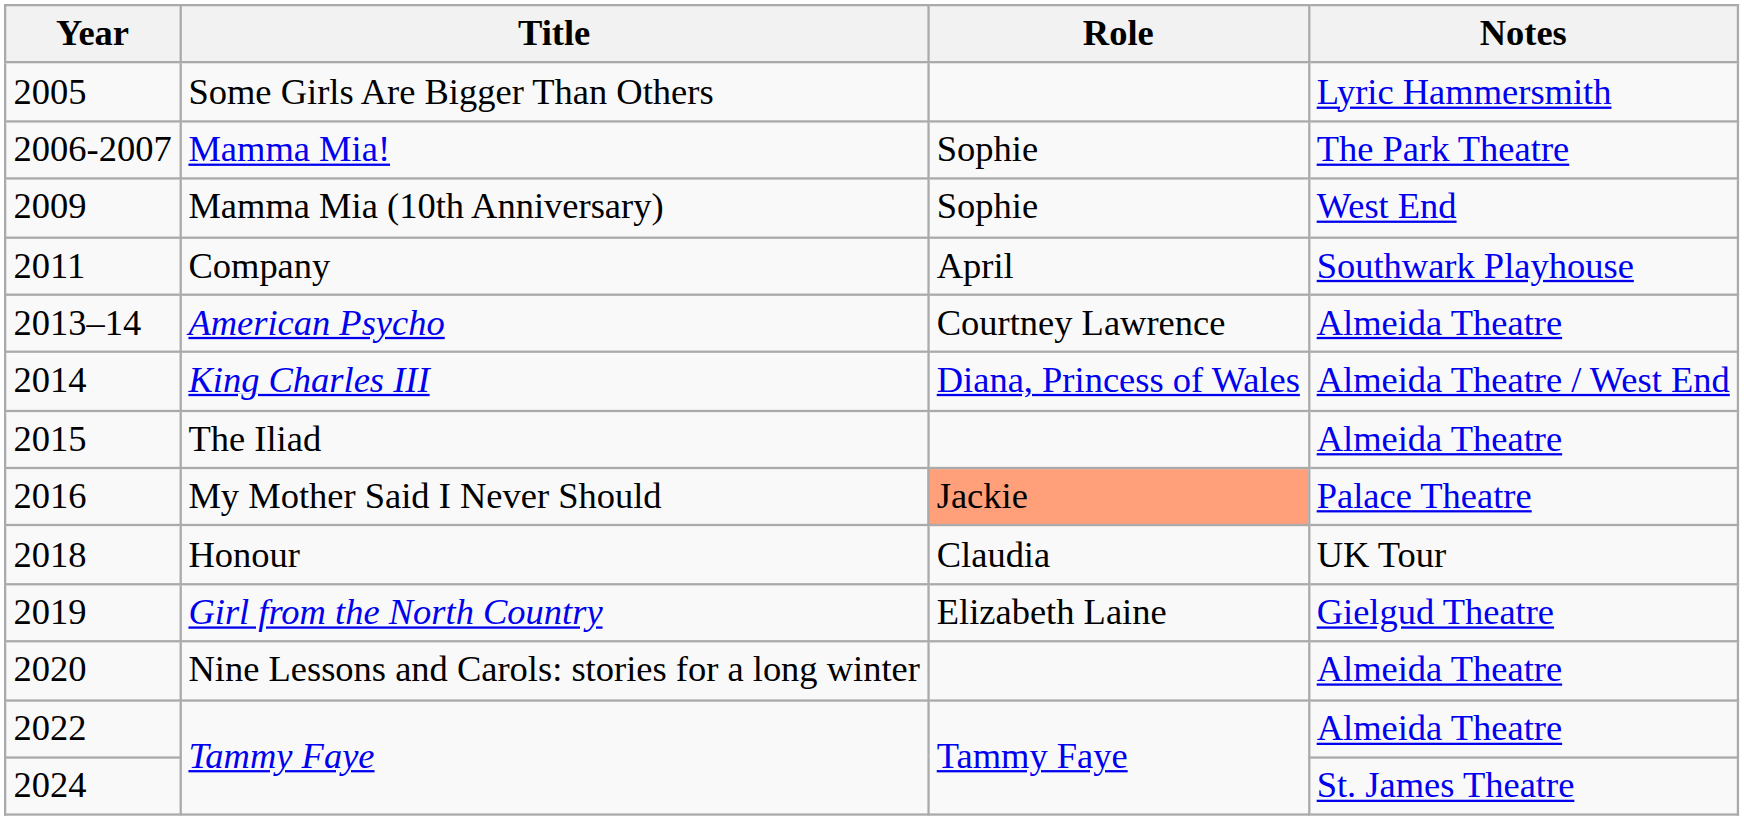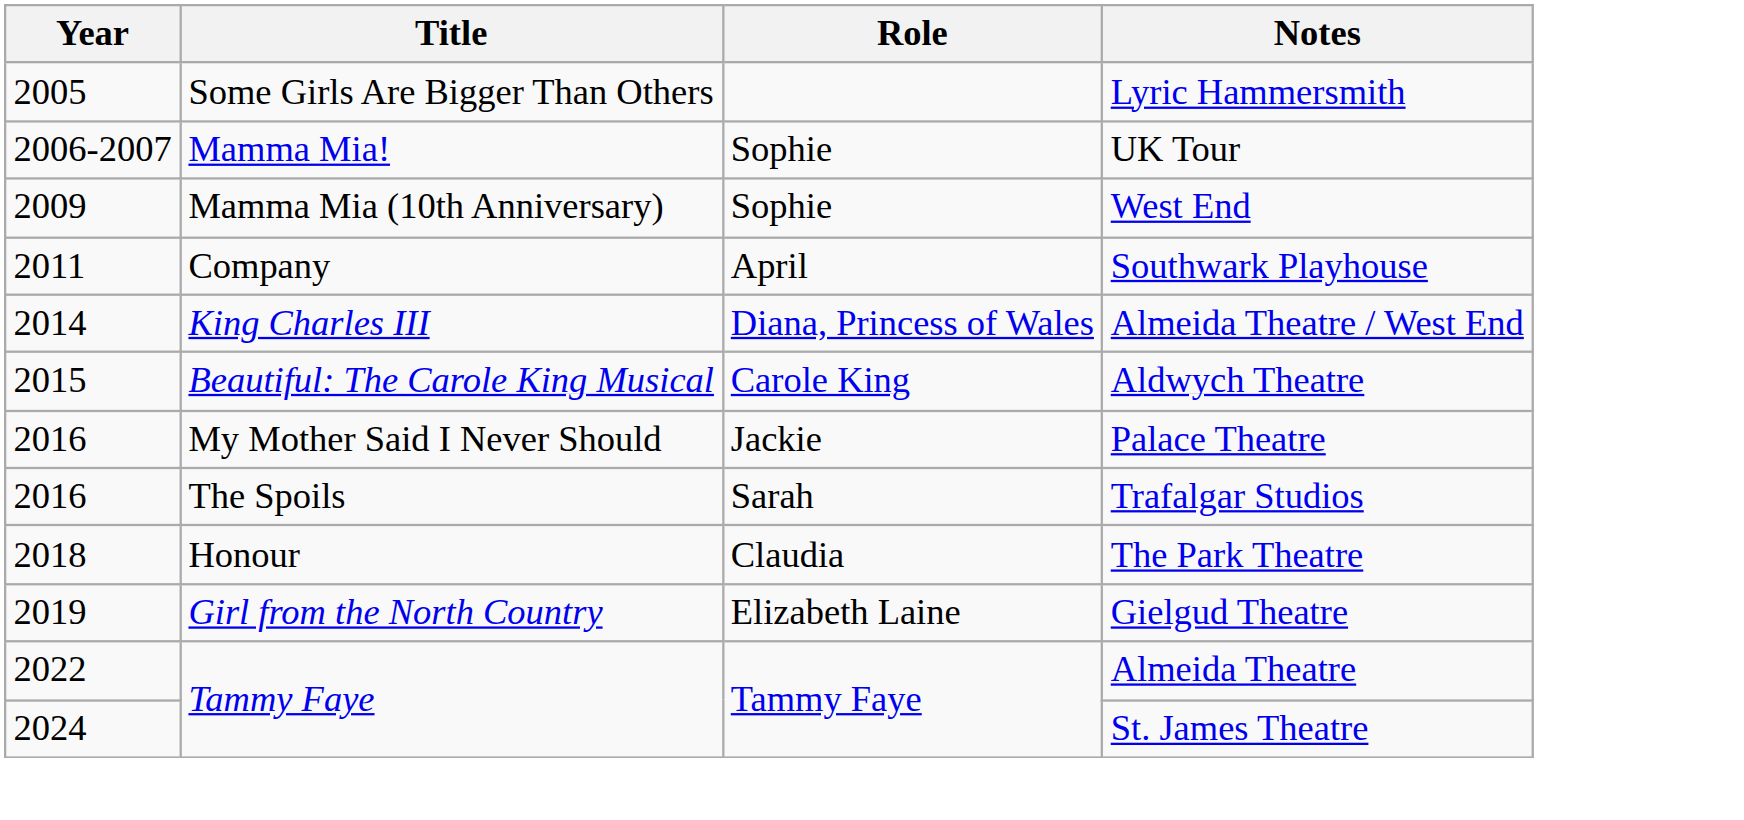 <table class="wikitable sortable">
 <tr>
 <th>Year</th>
 <th>Title</th>
 <th>Role</th>
 <th class="unsortable">Notes</th>
 </tr>
 <tr>
 <td>2005</td>
 <td>Some Girls Are Bigger Than Others</td>
 <td></td>
 <td><a href='#'>Lyric Hammersmith</a></td>
 </tr>
 <tr>
 <td>2006-2007</td>
 <td><a href='#'>Mamma Mia!</a></td>
 <td>Sophie</td>
-<td><a href='#'>The Park Theatre</a></td>
+<td>UK Tour</td>
 </tr>
 <tr>
 <td>2009</td>
 <td>Mamma Mia (10th Anniversary)</td>
 <td>Sophie</td>
 <td><a href='#'>West End</a></td>
 </tr>
 <tr>
 <td>2011</td>
 <td>Company</td>
 <td>April</td>
 <td><a href='#'>Southwark Playhouse</a></td>
 </tr>
 <tr>
-<td>2013–14</td>
-<td><a href='#'><em>American Psycho</em></a></td>
-<td>Courtney Lawrence</td>
-<td><a href='#'>Almeida Theatre</a></td>
-</tr>
-<tr>
 <td>2014</td>
 <td><a href='#'><em>King Charles III</em></a></td>
 <td><a href='#'>Diana, Princess of Wales</a></td>
 <td><a href='#'>Almeida Theatre / West End</a></td>
 </tr>
 <tr>
 <td>2015</td>
-<td>The Iliad</td>
-<td></td>
-<td><a href='#'>Almeida Theatre</a></td>
+<td><em><a href='#'>Beautiful: The Carole King Musical</a></em></td>
+<td><a href='#'>Carole King</a></td>
+<td><a href='#'>Aldwych Theatre</a></td>
 </tr>
 <tr>
 <td>2016</td>
 <td>My Mother Said I Never Should</td>
-<td style="background: lightsalmon;">Jackie</td>
+<td>Jackie</td>
 <td><a href='#'>Palace Theatre</a></td>
+</tr>
+<tr>
+<td>2016</td>
+<td>The Spoils</td>
+<td>Sarah</td>
+<td><a href='#'>Trafalgar Studios</a></td>
 </tr>
 <tr>
 <td>2018</td>
 <td>Honour</td>
 <td>Claudia</td>
-<td>UK Tour</td>
+<td><a href='#'>The Park Theatre</a></td>
 </tr>
 <tr>
 <td>2019</td>
 <td><em><a href='#'>Girl from the North Country</a></em></td>
 <td>Elizabeth Laine</td>
 <td><a href='#'>Gielgud Theatre</a></td>
-</tr>
-<tr>
-<td>2020</td>
-<td>Nine Lessons and Carols: stories for a long winter</td>
-<td></td>
-<td><a href='#'>Almeida Theatre</a></td>
 </tr>
 <tr>
 <td>2022</td>
 <td rowspan="2"><a href='#'><em>Tammy Faye</em></a></td>
 <td rowspan="2"><a href='#'>Tammy Faye</a></td>
 <td><a href='#'>Almeida Theatre</a></td>
 </tr>
 <tr>
 <td>2024</td>
 <td><a href='#'>St. James Theatre</a></td>
 </tr>
 </table>
